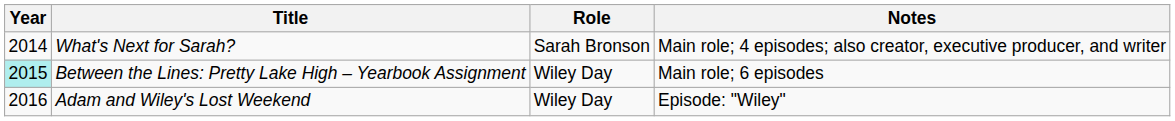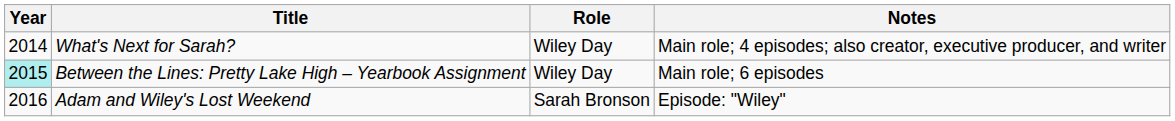 <table class="wikitable sortable">
 <tr>
 <th>Year</th>
 <th>Title</th>
 <th>Role</th>
 <th class="unsortable">Notes</th>
 </tr>
 <tr>
 <td>2014</td>
 <td><em>What's Next for Sarah?</em></td>
-<td>Sarah Bronson</td>
+<td>Wiley Day</td>
 <td>Main role; 4 episodes; also creator, executive producer, and writer</td>
 </tr>
 <tr>
 <td style="background: paleturquoise;">2015</td>
 <td><em>Between the Lines: Pretty Lake High – Yearbook Assignment</em></td>
 <td>Wiley Day</td>
 <td>Main role; 6 episodes</td>
 </tr>
 <tr>
 <td>2016</td>
 <td><em>Adam and Wiley's Lost Weekend</em></td>
-<td>Wiley Day</td>
+<td>Sarah Bronson</td>
 <td>Episode: "Wiley"</td>
 </tr>
 </table>
